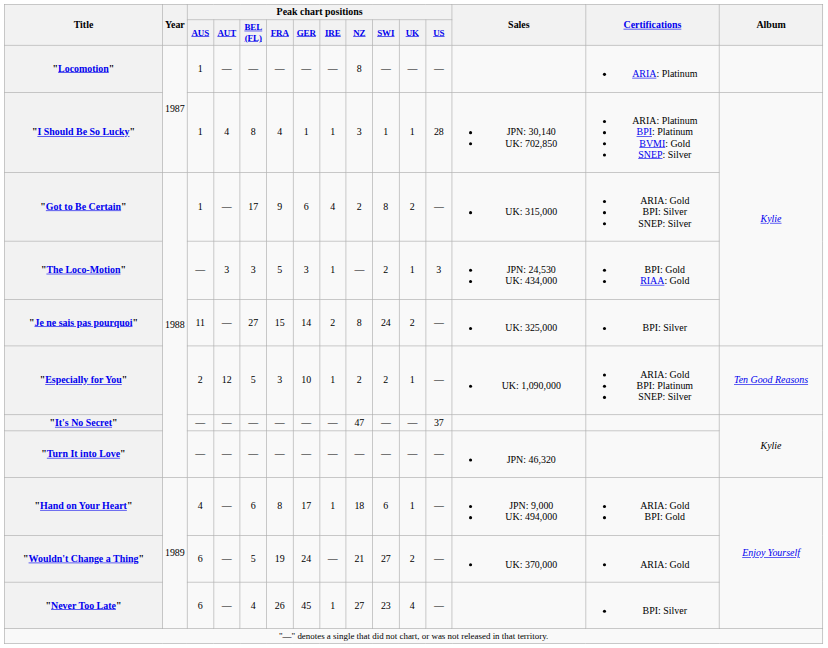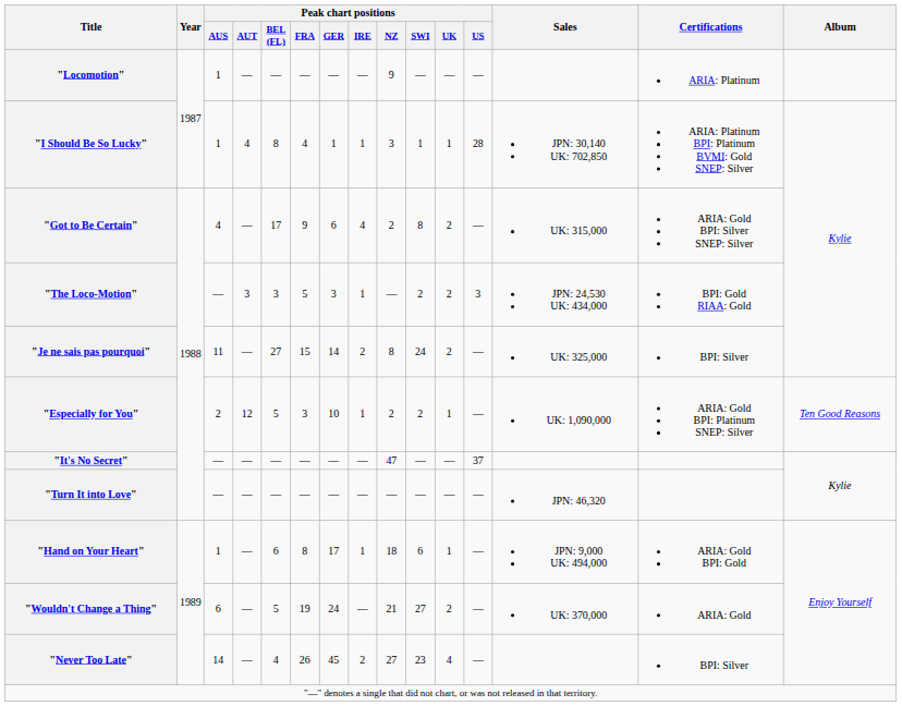 <table class="wikitable plainrowheaders" style="text-align:center;">
 <tr>
 <th scope="col" rowspan=2 style="width:15.5em;">Title</th>
 <th scope="col" rowspan=2>Year</th>
 <th scope="col" colspan=10>Peak chart positions</th>
 <th scope="col" rowspan=2 style="width:13em;">Sales</th>
 <th scope="col" rowspan=2 style="width:13em;"><a href='#'>Certifications</a></th>
 <th scope="col" rowspan=2 style="width:10em;">Album</th>
 </tr>
 <tr>
 <th scope="col" style="width:2.5em; font-size:90%;"><a href='#'>AUS</a><br></th>
 <th scope="col" style="width:2.5em;font-size:90%;"><a href='#'>AUT</a><br></th>
 <th scope="col" style="width:2.5em; font-size:90%;"><a href='#'>BEL (FL)</a><br></th>
 <th scope="col" style="width:2.5em; font-size:90%;"><a href='#'>FRA</a><br></th>
 <th scope="col" style="width:2.5em; font-size:90%;"><a href='#'>GER</a><br></th>
 <th scope="col" style="width:2.5em; font-size:90%;"><a href='#'>IRE</a><br></th>
 <th scope="col" style="width:2.5em; font-size:90%;"><a href='#'>NZ</a><br></th>
 <th scope="col" style="width:2.5em; font-size:90%;"><a href='#'>SWI</a><br></th>
 <th scope="col" style="width:2.5em; font-size:90%;"><a href='#'>UK</a><br></th>
 <th scope="col" style="width:2.5em; font-size:90%;"><a href='#'>US</a><br></th>
 </tr>
 <tr>
 <th scope=row>"<a href='#'>Locomotion</a>"</th>
 <td rowspan=2>1987</td>
 <td>1</td>
 <td>—</td>
 <td>—</td>
 <td>—</td>
 <td>—</td>
 <td>—</td>
-<td>8</td>
+<td>9</td>
 <td>—</td>
 <td>—</td>
 <td>—</td>
 <td></td>
 <td><br><ul><li><a href='#'>ARIA</a>: Platinum</li></ul></td>
 <td></td>
 </tr>
 <tr>
 <th scope=row>"<a href='#'>I Should Be So Lucky</a>"</th>
 <td>1</td>
 <td>4</td>
 <td>8</td>
 <td>4</td>
 <td>1</td>
 <td>1</td>
 <td>3</td>
 <td>1</td>
 <td>1</td>
 <td>28</td>
 <td><br><ul><li>JPN: 30,140</li><li>UK: 702,850</li></ul></td>
 <td><br><ul><li>ARIA: Platinum</li><li><a href='#'>BPI</a>: Platinum</li><li><a href='#'>BVMI</a>: Gold</li><li><a href='#'>SNEP</a>: Silver</li></ul></td>
 <td rowspan=4><em><a href='#'>Kylie</a></em></td>
 </tr>
 <tr>
 <th scope=row>"<a href='#'>Got to Be Certain</a>"</th>
 <td rowspan=6>1988</td>
-<td>1</td>
+<td>4</td>
 <td>—</td>
 <td>17</td>
 <td>9</td>
 <td>6</td>
 <td>4</td>
 <td>2</td>
 <td>8</td>
 <td>2</td>
 <td>—</td>
 <td><br><ul><li>UK: 315,000</li></ul></td>
 <td><br><ul><li>ARIA: Gold</li><li>BPI: Silver</li><li>SNEP: Silver</li></ul></td>
 </tr>
 <tr>
 <th scope=row>"<a href='#'>The Loco-Motion</a>"</th>
 <td>—</td>
 <td>3</td>
 <td>3</td>
 <td>5</td>
 <td>3</td>
 <td>1</td>
 <td>—</td>
 <td>2</td>
-<td>1</td>
+<td>2</td>
 <td>3</td>
 <td><br><ul><li>JPN: 24,530</li><li>UK: 434,000</li></ul></td>
 <td><br><ul><li>BPI: Gold</li><li><a href='#'>RIAA</a>: Gold</li></ul></td>
 </tr>
 <tr>
 <th scope=row>"<a href='#'>Je ne sais pas pourquoi</a>"</th>
 <td>11</td>
 <td>—</td>
 <td>27</td>
 <td>15</td>
 <td>14</td>
 <td>2</td>
 <td>8</td>
 <td>24</td>
 <td>2</td>
 <td>—</td>
 <td><br><ul><li>UK: 325,000</li></ul></td>
 <td><br><ul><li>BPI: Silver</li></ul></td>
 </tr>
 <tr>
 <th scope=row>"<a href='#'>Especially for You</a>"<br></th>
 <td>2</td>
 <td>12</td>
 <td>5</td>
 <td>3</td>
 <td>10</td>
 <td>1</td>
 <td>2</td>
 <td>2</td>
 <td>1</td>
 <td>—</td>
 <td><br><ul><li>UK: 1,090,000</li></ul></td>
 <td><br><ul><li>ARIA: Gold</li><li>BPI: Platinum</li><li>SNEP: Silver</li></ul></td>
 <td><em><a href='#'>Ten Good Reasons</a></em></td>
 </tr>
 <tr>
 <th scope=row>"<a href='#'>It's No Secret</a>"</th>
 <td>—</td>
 <td>—</td>
 <td>—</td>
 <td>—</td>
 <td>—</td>
 <td>—</td>
 <td>47</td>
 <td>—</td>
 <td>—</td>
 <td>37</td>
 <td></td>
 <td></td>
 <td rowspan=2><em>Kylie</em></td>
 </tr>
 <tr>
 <th scope=row>"<a href='#'>Turn It into Love</a>"</th>
 <td>—</td>
 <td>—</td>
 <td>—</td>
 <td>—</td>
 <td>—</td>
 <td>—</td>
 <td>—</td>
 <td>—</td>
 <td>—</td>
 <td>—</td>
 <td><br><ul><li>JPN: 46,320</li></ul></td>
 <td></td>
 </tr>
 <tr>
 <th scope=row>"<a href='#'>Hand on Your Heart</a>"</th>
 <td rowspan=3>1989</td>
-<td>4</td>
+<td>1</td>
 <td>—</td>
 <td>6</td>
 <td>8</td>
 <td>17</td>
 <td>1</td>
 <td>18</td>
 <td>6</td>
 <td>1</td>
 <td>—</td>
 <td><br><ul><li>JPN: 9,000</li><li>UK: 494,000</li></ul></td>
 <td><br><ul><li>ARIA: Gold</li><li>BPI: Gold</li></ul></td>
 <td rowspan=3><em><a href='#'>Enjoy Yourself</a></em></td>
 </tr>
 <tr>
 <th scope=row>"<a href='#'>Wouldn't Change a Thing</a>"</th>
 <td>6</td>
 <td>—</td>
 <td>5</td>
 <td>19</td>
 <td>24</td>
 <td>—</td>
 <td>21</td>
 <td>27</td>
 <td>2</td>
 <td>—</td>
 <td><br><ul><li>UK: 370,000</li></ul></td>
 <td><br><ul><li>ARIA: Gold</li></ul></td>
 </tr>
 <tr>
 <th scope=row>"<a href='#'>Never Too Late</a>"</th>
-<td>6</td>
+<td>14</td>
 <td>—</td>
 <td>4</td>
 <td>26</td>
 <td>45</td>
-<td>1</td>
+<td>2</td>
 <td>27</td>
 <td>23</td>
 <td>4</td>
 <td>—</td>
 <td></td>
 <td><br><ul><li>BPI: Silver</li></ul></td>
 </tr>
 <tr>
 <td colspan=16 style="font-size:90%">"—" denotes a single that did not chart, or was not released in that territory.</td>
 </tr>
 </table>
